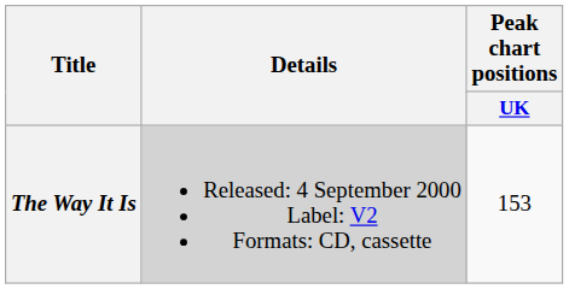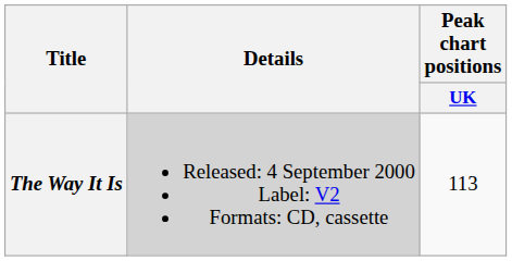 <table class="wikitable plainrowheaders" style="text-align:center;">
 <tr>
 <th scope="col" rowspan="2">Title</th>
 <th scope="col" rowspan="2">Details</th>
 <th scope="col" colspan="1">Peak chart positions</th>
 </tr>
 <tr>
 <th scope="col" style="width:3em;font-size:90%;"><a href='#'>UK</a><br></th>
 </tr>
 <tr>
 <th scope="row"><em>The Way It Is</em></th>
 <td style="background: lightgrey;"><br><ul><li>Released: 4 September 2000</li><li>Label: <a href='#'>V2</a></li><li>Formats: CD, cassette</li></ul></td>
-<td>153</td>
+<td>113</td>
 </tr>
 </table>
